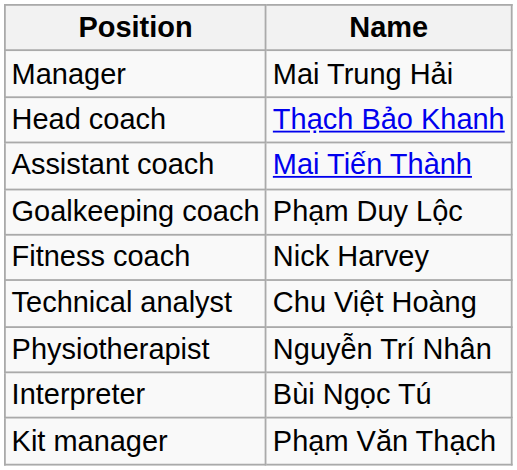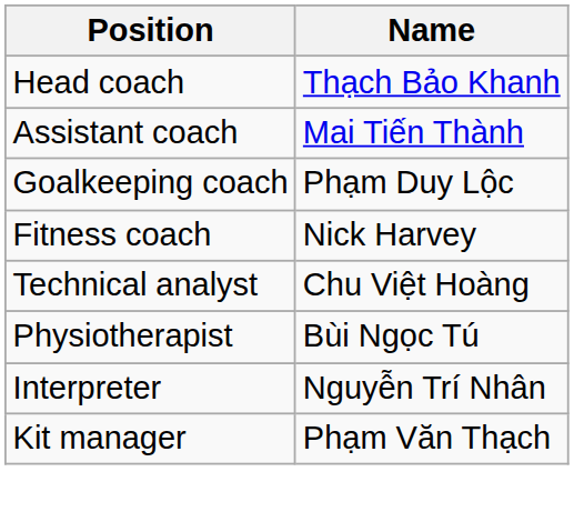 <table class="wikitable">
 <tr>
 <th>Position</th>
 <th>Name</th>
-</tr>
-<tr>
-<td>Manager</td>
-<td> Mai Trung Hải</td>
 </tr>
 <tr>
 <td>Head coach</td>
 <td>  <a href='#'>Thạch Bảo Khanh</a></td>
 </tr>
 <tr>
 <td>Assistant coach</td>
 <td>  <a href='#'>Mai Tiến Thành</a></td>
 </tr>
 <tr>
 <td>Goalkeeping coach</td>
 <td> Phạm Duy Lộc</td>
 </tr>
 <tr>
 <td>Fitness coach</td>
 <td> Nick Harvey</td>
 </tr>
 <tr>
 <td>Technical analyst</td>
 <td> Chu Việt Hoàng</td>
 </tr>
 <tr>
 <td>Physiotherapist</td>
-<td> Nguyễn Trí Nhân</td>
+<td> Bùi Ngọc Tú</td>
 </tr>
 <tr>
 <td>Interpreter</td>
-<td> Bùi Ngọc Tú</td>
+<td> Nguyễn Trí Nhân</td>
 </tr>
 <tr>
 <td>Kit manager</td>
 <td> Phạm Văn Thạch</td>
 </tr>
 </table>
